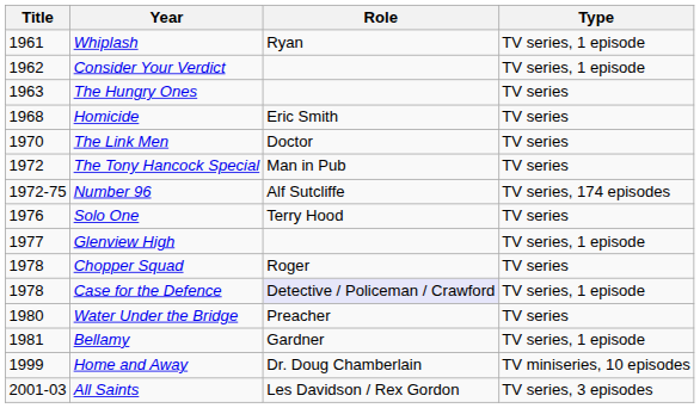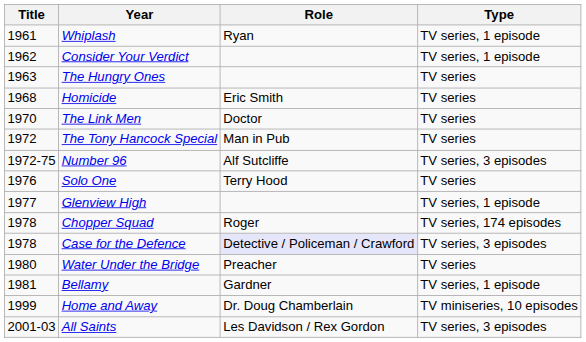 <table class="wikitable">
 <tr>
 <th>Title</th>
 <th>Year</th>
 <th>Role</th>
 <th>Type</th>
 </tr>
 <tr>
 <td>1961</td>
 <td><em><a href='#'>Whiplash</a></em></td>
 <td>Ryan</td>
 <td>TV series, 1 episode</td>
 </tr>
 <tr>
 <td>1962</td>
 <td><em><a href='#'>Consider Your Verdict</a></em></td>
 <td></td>
 <td>TV series, 1 episode</td>
 </tr>
 <tr>
 <td>1963</td>
 <td><em><a href='#'>The Hungry Ones</a></em></td>
 <td></td>
 <td>TV series</td>
 </tr>
 <tr>
 <td>1968</td>
 <td><em><a href='#'>Homicide</a></em></td>
 <td>Eric Smith</td>
 <td>TV series</td>
 </tr>
 <tr>
 <td>1970</td>
 <td><em><a href='#'>The Link Men</a></em></td>
 <td>Doctor</td>
 <td>TV series</td>
 </tr>
 <tr>
 <td>1972</td>
 <td><em><a href='#'>The Tony Hancock Special</a></em></td>
 <td>Man in Pub</td>
 <td>TV series</td>
 </tr>
 <tr>
 <td>1972-75</td>
 <td><em><a href='#'>Number 96</a></em></td>
 <td>Alf Sutcliffe</td>
-<td>TV series, 174 episodes</td>
+<td>TV series, 3 episodes</td>
 </tr>
 <tr>
 <td>1976</td>
 <td><em><a href='#'>Solo One</a></em></td>
 <td>Terry Hood</td>
 <td>TV series</td>
 </tr>
 <tr>
 <td>1977</td>
 <td><em><a href='#'>Glenview High</a></em></td>
 <td></td>
 <td>TV series, 1 episode</td>
 </tr>
 <tr>
 <td>1978</td>
 <td><em><a href='#'>Chopper Squad</a></em></td>
 <td>Roger</td>
-<td>TV series</td>
+<td>TV series, 174 episodes</td>
 </tr>
 <tr>
 <td>1978</td>
 <td><em><a href='#'>Case for the Defence</a></em></td>
 <td style="background: lavender;">Detective / Policeman / Crawford</td>
-<td>TV series, 1 episode</td>
+<td>TV series, 3 episodes</td>
 </tr>
 <tr>
 <td>1980</td>
 <td><em><a href='#'>Water Under the Bridge</a></em></td>
 <td>Preacher</td>
 <td>TV series</td>
 </tr>
 <tr>
 <td>1981</td>
 <td><em><a href='#'>Bellamy</a></em></td>
 <td>Gardner</td>
 <td>TV series, 1 episode</td>
 </tr>
 <tr>
 <td>1999</td>
 <td><em><a href='#'>Home and Away</a></em></td>
 <td>Dr. Doug  Chamberlain</td>
 <td>TV miniseries, 10 episodes</td>
 </tr>
 <tr>
 <td>2001-03</td>
 <td><em><a href='#'>All Saints</a></em></td>
 <td>Les Davidson / Rex Gordon</td>
 <td>TV series, 3 episodes</td>
 </tr>
 </table>
